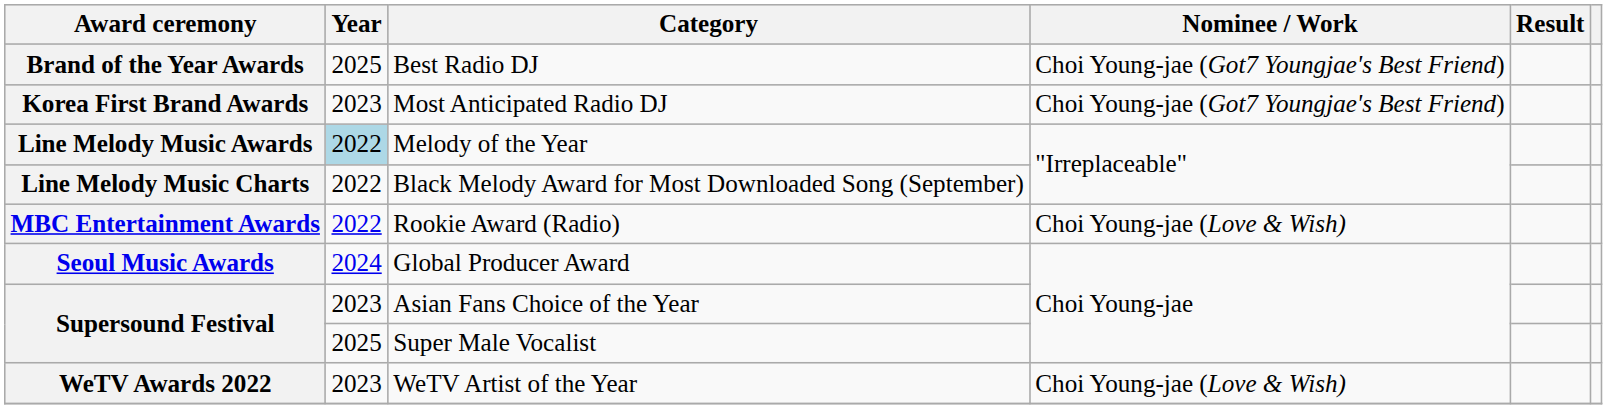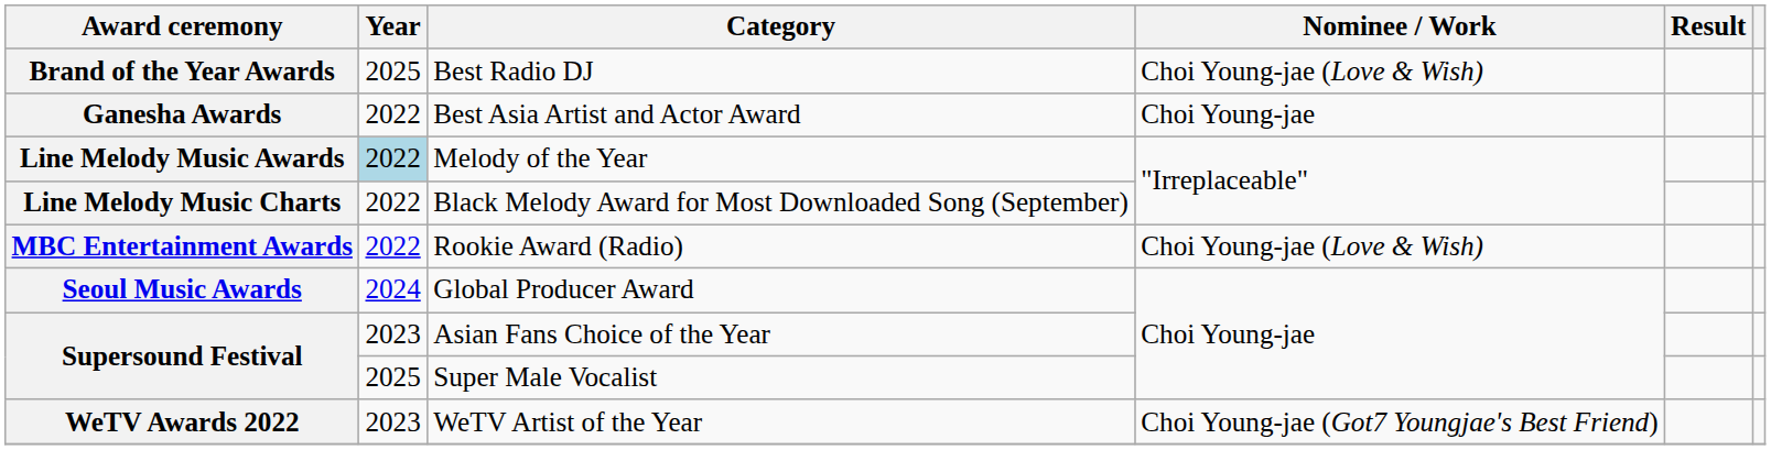 <table class="wikitable plainrowheaders sortable">
 <tr>
 <th scope="col">Award ceremony</th>
 <th scope="col">Year</th>
 <th scope="col">Category</th>
 <th scope="col">Nominee / Work</th>
 <th scope="col">Result</th>
 <th scope="col" class="unsortable"></th>
 </tr>
 <tr>
 <th scope="row">Brand of the Year Awards</th>
 <td style="text-align:center">2025</td>
 <td>Best Radio DJ</td>
-<td>Choi Young-jae (<em>Got7 Youngjae's Best Friend</em>)</td>
+<td>Choi Young-jae (<em>Love & Wish)</em></td>
 <td></td>
 <td style="text-align:center"></td>
 </tr>
 <tr>
-<th scope="row">Korea First Brand Awards</th>
-<td style="text-align:center">2023</td>
-<td>Most Anticipated Radio DJ</td>
-<td>Choi Young-jae (<em>Got7 Youngjae's Best Friend</em>)</td>
+<th scope="row">Ganesha Awards</th>
+<td style="text-align:center">2022</td>
+<td>Best Asia Artist and Actor Award</td>
+<td>Choi Young-jae</td>
 <td></td>
 <td style="text-align:center"></td>
 </tr>
 <tr>
 <th scope="row">Line Melody Music Awards</th>
 <td style="background: lightblue; text-align:center">2022</td>
 <td>Melody of the Year</td>
 <td rowspan="2">"Irreplaceable"</td>
 <td></td>
 <td style="text-align:center"></td>
 </tr>
 <tr>
 <th scope="row">Line Melody Music Charts</th>
 <td style="text-align:center">2022</td>
 <td>Black Melody Award for Most Downloaded Song (September)</td>
 <td></td>
 <td style="text-align:center"></td>
 </tr>
 <tr>
 <th scope="row"><a href='#'>MBC Entertainment Awards</a></th>
 <td style="text-align:center"><a href='#'>2022</a></td>
 <td>Rookie Award (Radio)</td>
 <td>Choi Young-jae (<em>Love & Wish)</em></td>
 <td></td>
 <td style="text-align:center"></td>
 </tr>
 <tr>
 <th scope="row"><a href='#'>Seoul Music Awards</a></th>
 <td align=center><a href='#'>2024</a></td>
 <td>Global Producer Award</td>
 <td rowspan=3>Choi Young-jae</td>
 <td></td>
 <td style="text-align:center;"></td>
 </tr>
 <tr>
 <th scope="row" rowspan="2">Supersound Festival</th>
 <td style="text-align:center">2023</td>
 <td>Asian Fans Choice of the Year</td>
 <td></td>
 <td style="text-align:center"></td>
 </tr>
 <tr>
 <td style="text-align:center">2025</td>
 <td>Super Male Vocalist</td>
 <td></td>
 <td style="text-align:center"></td>
 </tr>
 <tr>
 <th scope="row">WeTV Awards 2022</th>
 <td style="text-align:center">2023</td>
 <td>WeTV Artist of the Year</td>
-<td>Choi Young-jae (<em>Love & Wish)</em></td>
+<td>Choi Young-jae (<em>Got7 Youngjae's Best Friend</em>)</td>
 <td></td>
 <td style="text-align:center"></td>
 </tr>
 <tr>
 </tr>
 </table>
